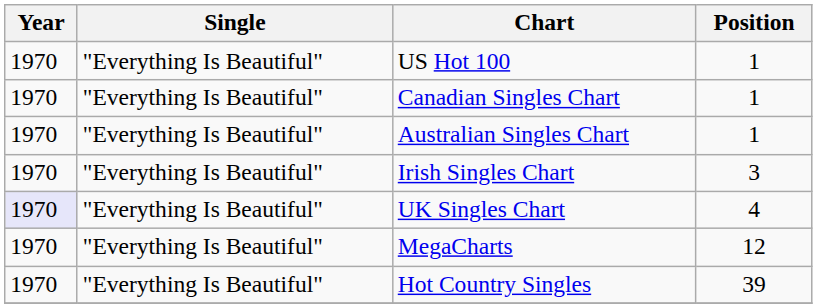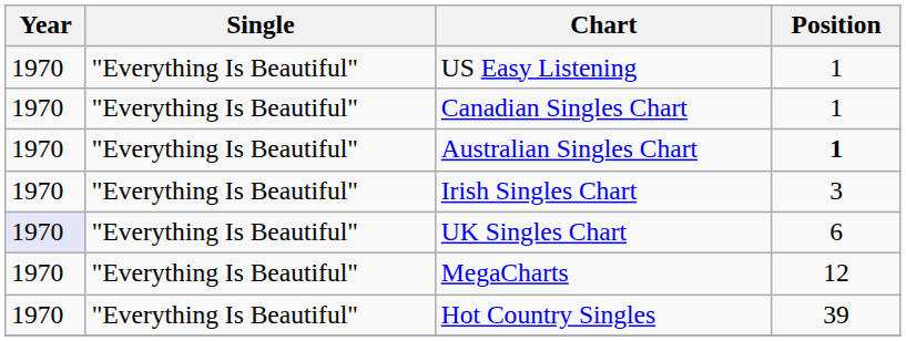 <table class=wikitable width="550px">
 <tr>
 <th>Year</th>
 <th>Single</th>
 <th>Chart</th>
 <th>Position</th>
 </tr>
 <tr>
 <td align="left">1970</td>
 <td align="left">"Everything Is Beautiful"</td>
-<td align="left">US <a href='#'>Hot 100</a></td>
+<td align="left">US <a href='#'>Easy Listening</a></td>
 <td align="center">1</td>
 </tr>
 <tr>
 <td align="left">1970</td>
 <td align="left">"Everything Is Beautiful"</td>
 <td align="left"><a href='#'>Canadian Singles Chart</a></td>
 <td align="center">1</td>
 </tr>
 <tr>
 <td align="left">1970</td>
 <td align="left">"Everything Is Beautiful"</td>
 <td align="left"><a href='#'>Australian Singles Chart</a></td>
-<td align="center">1</td>
+<td align="center"><strong>1</strong></td>
 </tr>
 <tr>
 <td align="left">1970</td>
 <td align="left">"Everything Is Beautiful"</td>
 <td align="left"><a href='#'>Irish Singles Chart</a></td>
 <td align="center">3</td>
 </tr>
 <tr>
 <td align="left" style="background: lavender;">1970</td>
 <td align="left">"Everything Is Beautiful"</td>
 <td align="left"><a href='#'>UK Singles Chart</a></td>
-<td align="center">4</td>
+<td align="center">6</td>
 </tr>
 <tr>
 <td align="left">1970</td>
 <td align="left">"Everything Is Beautiful"</td>
 <td align="left"><a href='#'>MegaCharts</a></td>
 <td align="center">12</td>
 </tr>
 <tr>
 <td align="left">1970</td>
 <td align="left">"Everything Is Beautiful"</td>
 <td align="left"><a href='#'>Hot Country Singles</a></td>
 <td align="center">39</td>
 </tr>
 <tr>
 </tr>
 </table>
